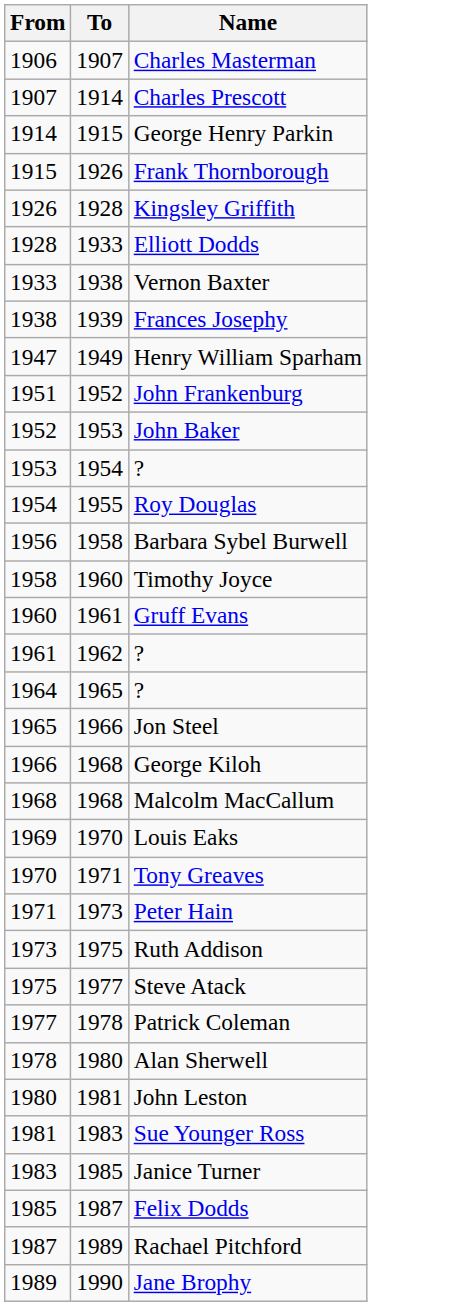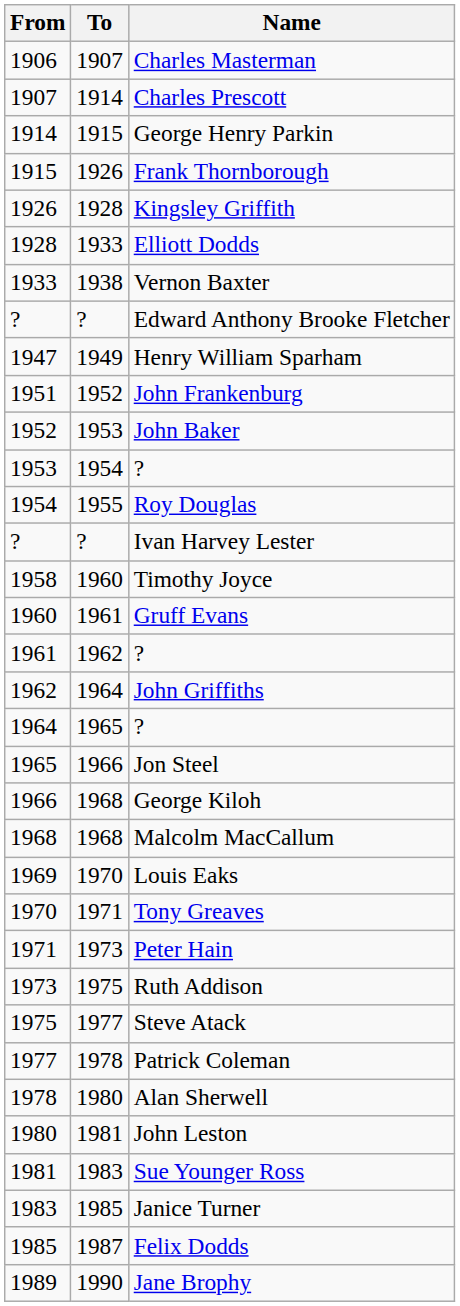 <table class="wikitable sortable">
 <tr>
 <th>From</th>
 <th>To</th>
 <th>Name</th>
 </tr>
 <tr>
 <td>1906</td>
 <td>1907</td>
 <td><a href='#'>Charles Masterman</a></td>
 </tr>
 <tr>
 <td>1907</td>
 <td>1914</td>
 <td><a href='#'>Charles Prescott</a></td>
 </tr>
 <tr>
 <td>1914</td>
 <td>1915</td>
 <td>George Henry Parkin</td>
 </tr>
 <tr>
 <td>1915</td>
 <td>1926</td>
 <td><a href='#'>Frank Thornborough</a></td>
 </tr>
 <tr>
 <td>1926</td>
 <td>1928</td>
 <td><a href='#'>Kingsley Griffith</a></td>
 </tr>
 <tr>
 <td>1928</td>
 <td>1933</td>
 <td><a href='#'>Elliott Dodds</a></td>
 </tr>
 <tr>
 <td>1933</td>
 <td>1938</td>
 <td>Vernon Baxter</td>
 </tr>
 <tr>
-<td>1938</td>
-<td>1939</td>
-<td><a href='#'>Frances Josephy</a></td>
+<td>?</td>
+<td>?</td>
+<td>Edward Anthony Brooke Fletcher</td>
 </tr>
 <tr>
 <td>1947</td>
 <td>1949</td>
 <td>Henry William Sparham</td>
 </tr>
 <tr>
 <td>1951</td>
 <td>1952</td>
 <td><a href='#'>John Frankenburg</a></td>
 </tr>
 <tr>
 <td>1952</td>
 <td>1953</td>
 <td><a href='#'>John Baker</a></td>
 </tr>
 <tr>
 <td>1953</td>
 <td>1954</td>
 <td>?</td>
 </tr>
 <tr>
 <td>1954</td>
 <td>1955</td>
 <td><a href='#'>Roy Douglas</a></td>
 </tr>
 <tr>
-<td>1956</td>
-<td>1958</td>
-<td>Barbara Sybel Burwell</td>
+<td>?</td>
+<td>?</td>
+<td>Ivan Harvey Lester</td>
 </tr>
 <tr>
 <td>1958</td>
 <td>1960</td>
 <td>Timothy Joyce</td>
 </tr>
 <tr>
 <td>1960</td>
 <td>1961</td>
 <td><a href='#'>Gruff Evans</a></td>
 </tr>
 <tr>
 <td>1961</td>
 <td>1962</td>
 <td>?</td>
+</tr>
+<tr>
+<td>1962</td>
+<td>1964</td>
+<td><a href='#'>John Griffiths</a></td>
 </tr>
 <tr>
 <td>1964</td>
 <td>1965</td>
 <td>?</td>
 </tr>
 <tr>
 <td>1965</td>
 <td>1966</td>
 <td>Jon Steel</td>
 </tr>
 <tr>
 <td>1966</td>
 <td>1968</td>
 <td>George Kiloh</td>
 </tr>
 <tr>
 <td>1968</td>
 <td>1968</td>
 <td>Malcolm MacCallum</td>
 </tr>
 <tr>
 <td>1969</td>
 <td>1970</td>
 <td>Louis Eaks</td>
 </tr>
 <tr>
 <td>1970</td>
 <td>1971</td>
 <td><a href='#'>Tony Greaves</a></td>
 </tr>
 <tr>
 <td>1971</td>
 <td>1973</td>
 <td><a href='#'>Peter Hain</a></td>
 </tr>
 <tr>
 <td>1973</td>
 <td>1975</td>
 <td>Ruth Addison</td>
 </tr>
 <tr>
 <td>1975</td>
 <td>1977</td>
 <td>Steve Atack</td>
 </tr>
 <tr>
 <td>1977</td>
 <td>1978</td>
 <td>Patrick Coleman</td>
 </tr>
 <tr>
 <td>1978</td>
 <td>1980</td>
 <td>Alan Sherwell</td>
 </tr>
 <tr>
 <td>1980</td>
 <td>1981</td>
 <td>John Leston</td>
 </tr>
 <tr>
 <td>1981</td>
 <td>1983</td>
 <td><a href='#'>Sue Younger Ross</a></td>
 </tr>
 <tr>
 <td>1983</td>
 <td>1985</td>
 <td>Janice Turner</td>
 </tr>
 <tr>
 <td>1985</td>
 <td>1987</td>
 <td><a href='#'>Felix Dodds</a></td>
 </tr>
 <tr>
-<td>1987</td>
-<td>1989</td>
-<td>Rachael Pitchford</td>
-</tr>
-<tr>
 <td>1989</td>
 <td>1990</td>
 <td><a href='#'>Jane Brophy</a></td>
 </tr>
 </table>
